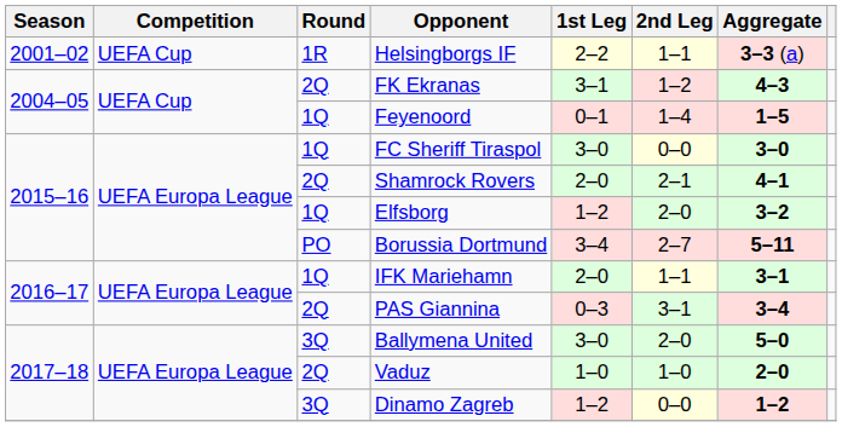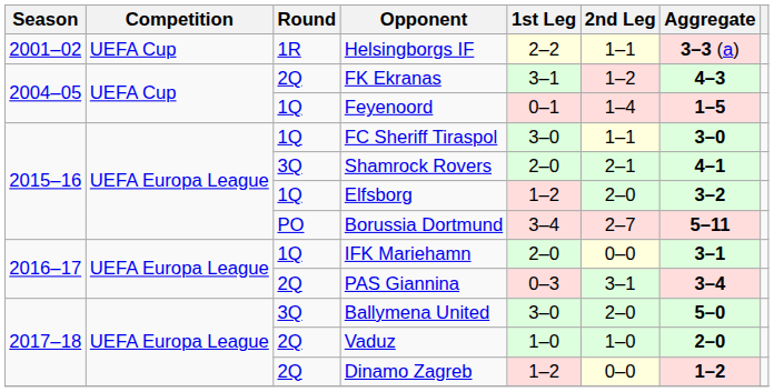 <table class="wikitable" style="text-align:left">
 <tr>
 <th>Season</th>
 <th>Competition</th>
 <th>Round</th>
 <th>Opponent</th>
 <th>1st Leg</th>
 <th>2nd Leg</th>
 <th>Aggregate</th>
 <th></th>
 </tr>
 <tr>
 <td><a href='#'>2001–02</a></td>
 <td><a href='#'>UEFA Cup</a></td>
 <td><a href='#'>1R</a></td>
 <td> <a href='#'>Helsingborgs IF</a></td>
 <td bgcolor="#ffffdd" style="text-align:center;">2–2</td>
 <td bgcolor="#ffffdd" style="text-align:center;">1–1</td>
 <td bgcolor="#ffdddd" style="text-align:center;"><strong>3–3</strong> (<a href='#'>a</a>)</td>
 <td></td>
 </tr>
 <tr>
 <td rowspan="2"><a href='#'>2004–05</a></td>
 <td rowspan="2"><a href='#'>UEFA Cup</a></td>
 <td><a href='#'>2Q</a></td>
 <td> <a href='#'>FK Ekranas</a></td>
 <td bgcolor="#ddffdd" style="text-align:center;">3–1</td>
 <td bgcolor="#ffdddd" style="text-align:center;">1–2</td>
 <td bgcolor="#ddffdd" style="text-align:center;"><strong>4–3</strong></td>
 <td></td>
 </tr>
 <tr>
 <td><a href='#'>1Q</a></td>
 <td> <a href='#'>Feyenoord</a></td>
 <td bgcolor="#ffdddd" style="text-align:center;">0–1</td>
 <td bgcolor="#ffdddd" style="text-align:center;">1–4</td>
 <td bgcolor="#ffdddd" style="text-align:center;"><strong>1–5</strong></td>
 <td></td>
 </tr>
 <tr>
 <td rowspan="4"><a href='#'>2015–16</a></td>
 <td rowspan="4"><a href='#'>UEFA Europa League</a></td>
 <td><a href='#'>1Q</a></td>
 <td> <a href='#'>FC Sheriff Tiraspol</a></td>
 <td bgcolor="#ddffdd" style="text-align:center;">3–0</td>
-<td bgcolor="#ffffdd" style="text-align:center;">0–0</td>
+<td bgcolor="#ffffdd" style="text-align:center;">1–1</td>
 <td bgcolor="#ddffdd" style="text-align:center;"><strong>3–0</strong></td>
 <td></td>
 </tr>
 <tr>
-<td><a href='#'>2Q</a></td>
+<td><a href='#'>3Q</a></td>
 <td> <a href='#'>Shamrock Rovers</a></td>
 <td bgcolor="#ddffdd" style="text-align:center;">2–0</td>
 <td bgcolor="#ddffdd" style="text-align:center;">2–1</td>
 <td bgcolor="#ddffdd" style="text-align:center;"><strong>4–1</strong></td>
 <td></td>
 </tr>
 <tr>
 <td><a href='#'>1Q</a></td>
 <td> <a href='#'>Elfsborg</a></td>
 <td bgcolor="#ffdddd" style="text-align:center;">1–2</td>
 <td bgcolor="#ddffdd" style="text-align:center;">2–0</td>
 <td bgcolor="#ddffdd" style="text-align:center;"><strong>3–2</strong></td>
 <td></td>
 </tr>
 <tr>
 <td><a href='#'>PO</a></td>
 <td> <a href='#'>Borussia Dortmund</a></td>
 <td bgcolor="#ffdddd" style="text-align:center;">3–4</td>
 <td bgcolor="#ffdddd" style="text-align:center;">2–7</td>
 <td bgcolor="#ffdddd" style="text-align:center;"><strong>5–11</strong></td>
 <td></td>
 </tr>
 <tr>
 <td rowspan="2"><a href='#'>2016–17</a></td>
 <td rowspan="2"><a href='#'>UEFA Europa League</a></td>
 <td><a href='#'>1Q</a></td>
 <td> <a href='#'>IFK Mariehamn</a></td>
 <td bgcolor="#ddffdd" style="text-align:center;">2–0</td>
-<td bgcolor="#ffffdd" style="text-align:center;">1–1</td>
+<td bgcolor="#ffffdd" style="text-align:center;">0–0</td>
 <td bgcolor="#ddffdd" style="text-align:center;"><strong>3–1</strong></td>
 <td></td>
 </tr>
 <tr>
 <td><a href='#'>2Q</a></td>
 <td> <a href='#'>PAS Giannina</a></td>
 <td bgcolor="#ffdddd" style="text-align:center;">0–3</td>
 <td bgcolor="#ddffdd" style="text-align:center;">3–1</td>
 <td bgcolor="#ffdddd" style="text-align:center;"><strong>3–4</strong></td>
 <td></td>
 </tr>
 <tr>
 <td rowspan="3"><a href='#'>2017–18</a></td>
 <td rowspan="3"><a href='#'>UEFA Europa League</a></td>
 <td><a href='#'>3Q</a></td>
 <td> <a href='#'>Ballymena United</a></td>
 <td bgcolor="#ddffdd" style="text-align:center;">3–0</td>
 <td bgcolor="#ddffdd" style="text-align:center;">2–0</td>
 <td bgcolor="#ddffdd" style="text-align:center;"><strong>5–0</strong></td>
 <td></td>
 </tr>
 <tr>
 <td><a href='#'>2Q</a></td>
 <td> <a href='#'>Vaduz</a></td>
 <td bgcolor="#ddffdd" style="text-align:center;">1–0</td>
 <td bgcolor="#ddffdd" style="text-align:center;">1–0</td>
 <td bgcolor="#ddffdd" style="text-align:center;"><strong>2–0</strong></td>
 <td></td>
 </tr>
 <tr>
-<td><a href='#'>3Q</a></td>
+<td><a href='#'>2Q</a></td>
 <td> <a href='#'>Dinamo Zagreb</a></td>
 <td bgcolor="#ffdddd" style="text-align:center;">1–2</td>
 <td bgcolor="#ffffdd" style="text-align:center;">0–0</td>
 <td bgcolor="#ffdddd" style="text-align:center;"><strong>1–2</strong></td>
 <td></td>
 </tr>
 <tr>
 </tr>
 </table>
